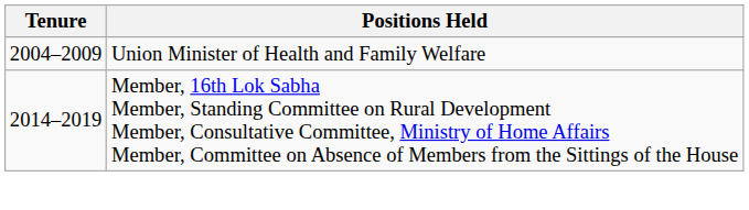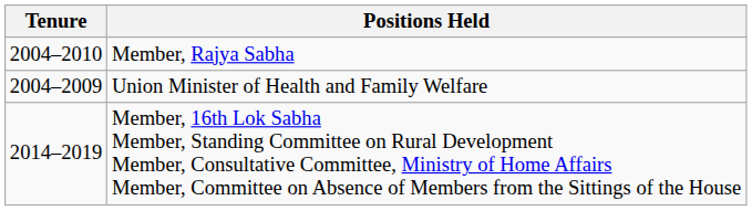 <table class="wikitable">
 <tr>
 <th>Tenure</th>
 <th>Positions Held</th>
+</tr>
+<tr>
+<td>2004–2010</td>
+<td>Member, <a href='#'>Rajya Sabha</a></td>
 </tr>
 <tr>
 <td>2004–2009</td>
 <td>Union Minister of Health and Family Welfare</td>
 </tr>
 <tr>
 <td>2014–2019</td>
 <td>Member, <a href='#'>16th Lok Sabha</a> <br> Member, Standing Committee on Rural Development <br> Member, Consultative Committee, <a href='#'>Ministry of Home Affairs</a> <br> Member, Committee on Absence of Members from the Sittings of the House</td>
 </tr>
 </table>
